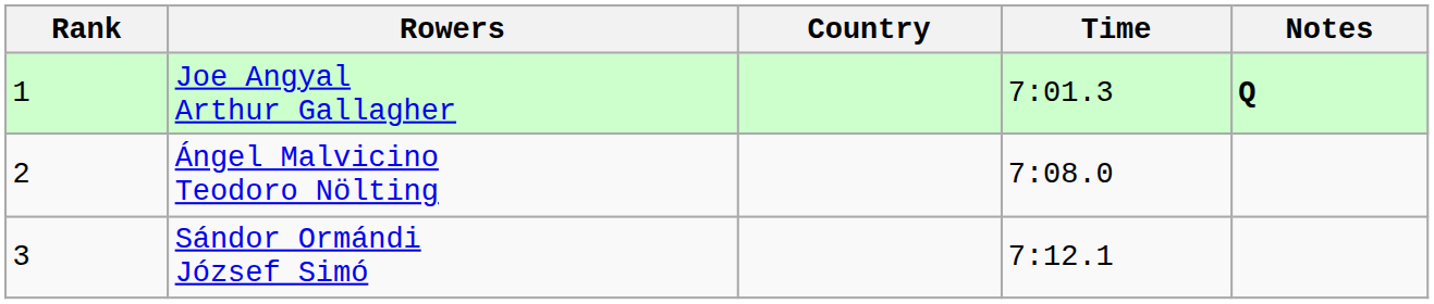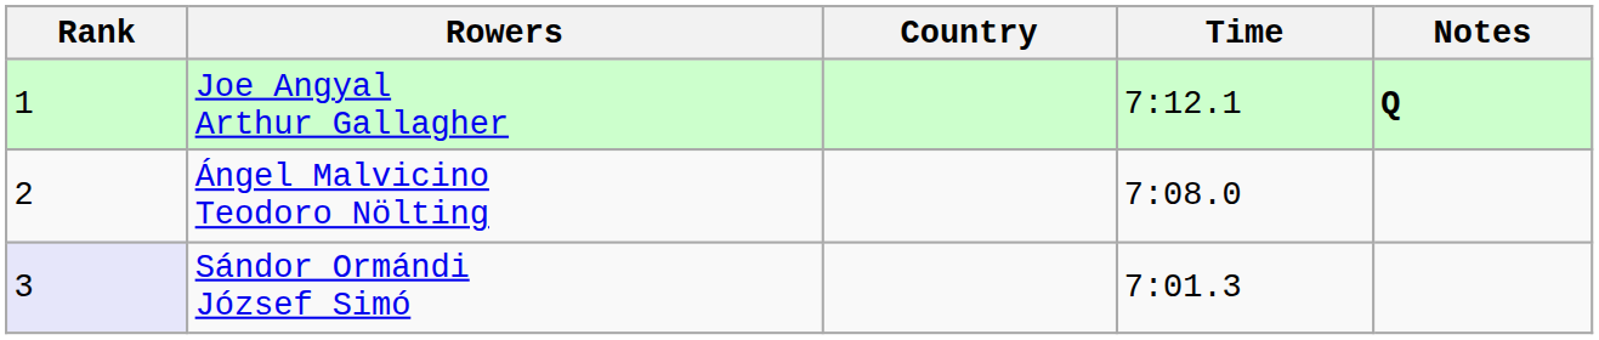 <table class="wikitable" width=50%>
 <tr>
 <th>Rank</th>
 <th>Rowers</th>
 <th>Country</th>
 <th>Time</th>
 <th>Notes</th>
 </tr>
 <tr bgcolor=ccffcc>
 <td>1</td>
 <td><a href='#'>Joe Angyal</a><br><a href='#'>Arthur Gallagher</a></td>
 <td></td>
-<td>7:01.3</td>
+<td>7:12.1</td>
 <td><strong>Q</strong></td>
 </tr>
 <tr>
 <td>2</td>
 <td><a href='#'>Ángel Malvicino</a><br><a href='#'>Teodoro Nölting</a></td>
 <td></td>
 <td>7:08.0</td>
 <td></td>
 </tr>
 <tr>
-<td>3</td>
+<td style="background: lavender;">3</td>
 <td><a href='#'>Sándor Ormándi</a><br><a href='#'>József Simó</a></td>
 <td></td>
-<td>7:12.1</td>
+<td>7:01.3</td>
 <td></td>
 </tr>
 </table>
